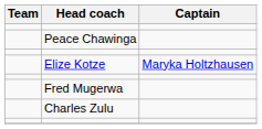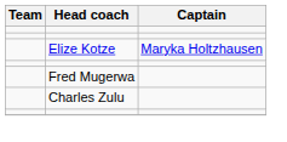 <table class="wikitable collapsible">
 <tr>
 <th>Team</th>
 <th>Head coach</th>
 <th>Captain</th>
 </tr>
 <tr>
 <td></td>
 <td></td>
-<td></td>
-</tr>
-<tr>
-<td></td>
-<td>Peace Chawinga</td>
 <td></td>
 </tr>
 <tr>
 <td></td>
 <td></td>
 <td></td>
 </tr>
 <tr>
 <td></td>
 <td><a href='#'>Elize Kotze</a></td>
 <td><a href='#'>Maryka Holtzhausen</a></td>
 </tr>
 <tr>
 <td></td>
 <td></td>
 <td></td>
 </tr>
 <tr>
 <td></td>
 <td>Fred Mugerwa</td>
 <td></td>
 </tr>
 <tr>
 <td></td>
 <td>Charles Zulu</td>
 <td></td>
 </tr>
 <tr>
 <td></td>
 <td></td>
 <td></td>
 </tr>
 <tr>
 </tr>
 </table>
